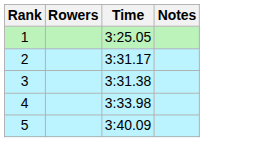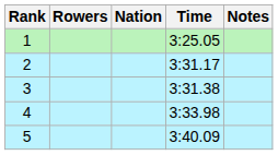 <table class="wikitable sortable" style="text-align:center">
 <tr>
 <th>Rank</th>
 <th>Rowers</th>
+<th>Nation</th>
 <th>Time</th>
 <th>Notes</th>
 </tr>
 <tr bgcolor=bbf3bb>
 <td>1</td>
 <td align=left data-sort-value="Otsetova, Svetla"></td>
+<td align=left></td>
 <td>3:25.05</td>
 <td></td>
 </tr>
 <tr bgcolor=bbf3ff>
 <td>2</td>
 <td align=left data-sort-value="Klaasse, Helie"></td>
+<td align=left></td>
 <td>3:31.17</td>
 <td></td>
 </tr>
 <tr bgcolor=bbf3ff>
 <td>3</td>
 <td align=left data-sort-value="Rabiller, Josiane"></td>
+<td align=left></td>
 <td>3:31.38</td>
 <td></td>
 </tr>
 <tr bgcolor=bbf3ff>
 <td>4</td>
 <td align=left data-sort-value="Neffeová, Miluše"></td>
+<td align=left></td>
 <td>3:33.98</td>
 <td></td>
 </tr>
 <tr bgcolor=bbf3ff>
 <td>5</td>
 <td align=left data-sort-value="Leibetseder, Maria"></td>
+<td align=left></td>
 <td>3:40.09</td>
 <td></td>
 </tr>
 </table>
